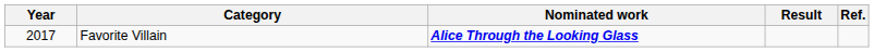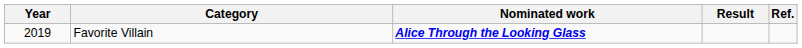 <table class=wikitable>
 <tr>
 <th scope="col" style="width:5em;">Year</th>
 <th scope="col" style="width:26em;">Category</th>
 <th scope="col" style="width:25em;">Nominated work</th>
 <th scope="col" style="width:5em;">Result</th>
 <th>Ref.</th>
 </tr>
 <tr>
-<td style="text-align:center;">2017</td>
+<td style="text-align:center;">2019</td>
 <td>Favorite Villain</td>
 <td><strong><em><a href='#'>Alice Through the Looking Glass</a></em></strong></td>
 <td></td>
 <td></td>
 </tr>
 </table>
